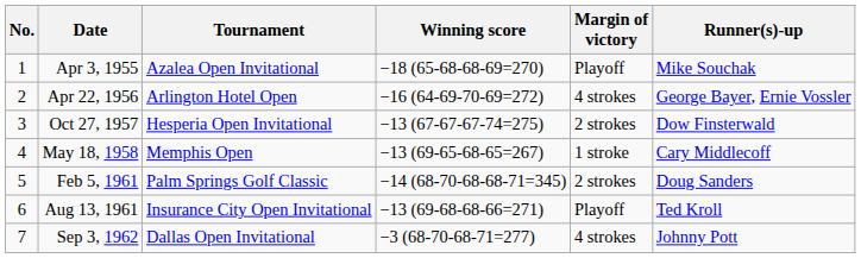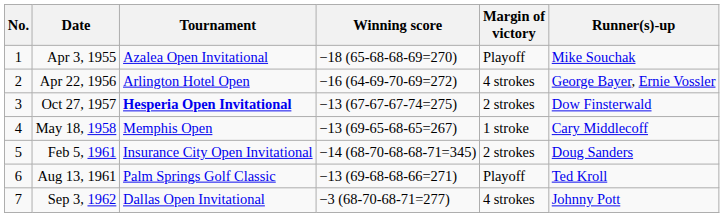 <table class="wikitable" style="font-size:95%;">
 <tr>
 <th>No.</th>
 <th>Date</th>
 <th>Tournament</th>
 <th>Winning score</th>
 <th>Margin of<br>victory</th>
 <th>Runner(s)-up</th>
 </tr>
 <tr>
 <td align=center>1</td>
 <td align=right>Apr 3, 1955</td>
 <td><a href='#'>Azalea Open Invitational</a></td>
 <td>−18 (65-68-68-69=270)</td>
 <td>Playoff</td>
 <td> <a href='#'>Mike Souchak</a></td>
 </tr>
 <tr>
 <td align=center>2</td>
 <td align=right>Apr 22, 1956</td>
 <td><a href='#'>Arlington Hotel Open</a></td>
 <td>−16 (64-69-70-69=272)</td>
 <td>4 strokes</td>
 <td> <a href='#'>George Bayer</a>,  <a href='#'>Ernie Vossler</a></td>
 </tr>
 <tr>
 <td align=center>3</td>
 <td align=right>Oct 27, 1957</td>
-<td><a href='#'>Hesperia Open Invitational</a></td>
+<td><strong><a href='#'>Hesperia Open Invitational</a></strong></td>
 <td>−13 (67-67-67-74=275)</td>
 <td>2 strokes</td>
 <td> <a href='#'>Dow Finsterwald</a></td>
 </tr>
 <tr>
 <td align=center>4</td>
 <td align=right>May 18, <a href='#'>1958</a></td>
 <td><a href='#'>Memphis Open</a></td>
 <td>−13 (69-65-68-65=267)</td>
 <td>1 stroke</td>
 <td> <a href='#'>Cary Middlecoff</a></td>
 </tr>
 <tr>
 <td align=center>5</td>
 <td align=right>Feb 5, <a href='#'>1961</a></td>
-<td><a href='#'>Palm Springs Golf Classic</a></td>
+<td><a href='#'>Insurance City Open Invitational</a></td>
 <td>−14 (68-70-68-68-71=345)</td>
 <td>2 strokes</td>
 <td> <a href='#'>Doug Sanders</a></td>
 </tr>
 <tr>
 <td align=center>6</td>
 <td align=right>Aug 13, 1961</td>
-<td><a href='#'>Insurance City Open Invitational</a></td>
+<td><a href='#'>Palm Springs Golf Classic</a></td>
 <td>−13 (69-68-68-66=271)</td>
 <td>Playoff</td>
 <td> <a href='#'>Ted Kroll</a></td>
 </tr>
 <tr>
 <td align=center>7</td>
 <td align=right>Sep 3, <a href='#'>1962</a></td>
 <td><a href='#'>Dallas Open Invitational</a></td>
 <td>−3 (68-70-68-71=277)</td>
 <td>4 strokes</td>
 <td> <a href='#'>Johnny Pott</a></td>
 </tr>
 </table>
